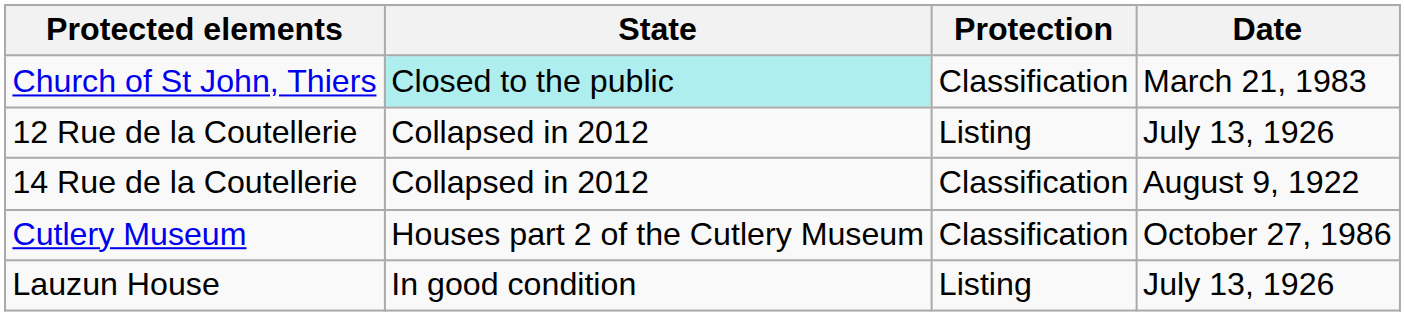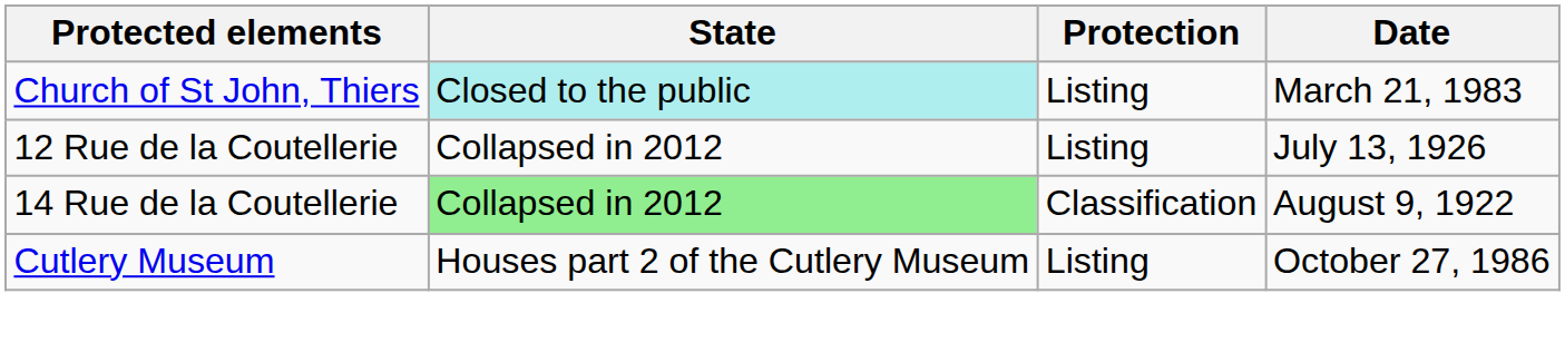 <table class="wikitable">
 <tr>
 <th>Protected elements</th>
 <th>State</th>
 <th>Protection</th>
 <th>Date</th>
 </tr>
 <tr>
 <td><a href='#'>Church of St John, Thiers</a></td>
 <td style="background: paleturquoise;">Closed to the public</td>
-<td>Classification</td>
+<td>Listing</td>
 <td>March 21, 1983</td>
 </tr>
 <tr>
 <td>12 Rue de la Coutellerie</td>
 <td>Collapsed in 2012</td>
 <td>Listing</td>
 <td>July 13, 1926</td>
 </tr>
 <tr>
 <td>14 Rue de la Coutellerie</td>
-<td>Collapsed in 2012</td>
+<td style="background: lightgreen;">Collapsed in 2012</td>
 <td>Classification</td>
 <td>August 9, 1922</td>
 </tr>
 <tr>
 <td><a href='#'>Cutlery Museum</a></td>
 <td>Houses part 2 of the Cutlery Museum</td>
-<td>Classification</td>
+<td>Listing</td>
 <td>October 27, 1986</td>
 </tr>
-<tr>
-<td>Lauzun House</td>
-<td>In good condition</td>
-<td>Listing</td>
-<td>July 13, 1926</td>
-</tr>
 </table>
